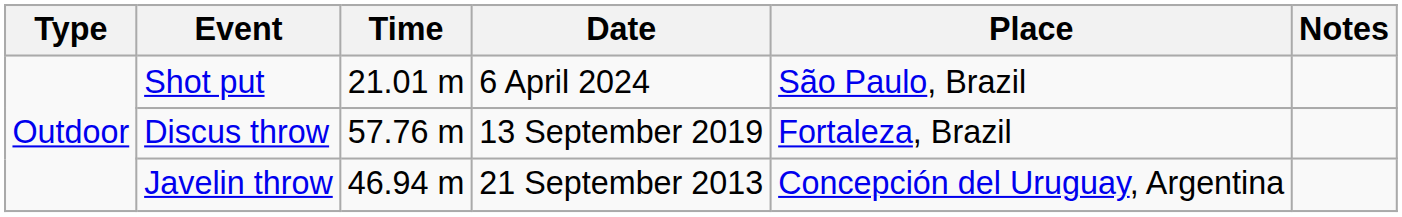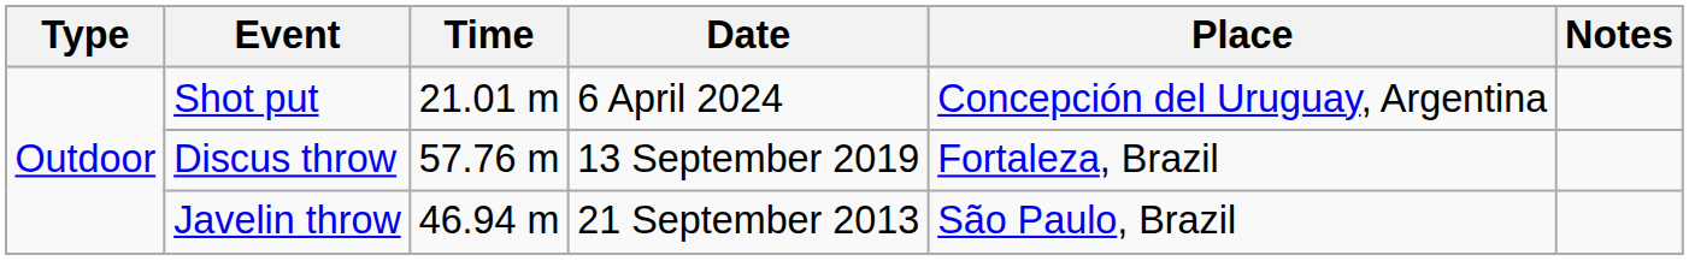 <table class="wikitable">
 <tr>
 <th>Type</th>
 <th>Event</th>
 <th>Time</th>
 <th>Date</th>
 <th>Place</th>
 <th>Notes</th>
 </tr>
 <tr>
 <td rowspan=3><a href='#'>Outdoor</a></td>
 <td><a href='#'>Shot put</a></td>
 <td>21.01 m</td>
 <td>6 April 2024</td>
-<td><a href='#'>São Paulo</a>, Brazil</td>
+<td><a href='#'>Concepción del Uruguay</a>, Argentina</td>
 <td></td>
 </tr>
 <tr>
 <td><a href='#'>Discus throw</a></td>
 <td>57.76 m</td>
 <td>13 September 2019</td>
 <td><a href='#'>Fortaleza</a>, Brazil</td>
 <td></td>
 </tr>
 <tr>
 <td><a href='#'>Javelin throw</a></td>
 <td>46.94 m</td>
 <td>21 September 2013</td>
-<td><a href='#'>Concepción del Uruguay</a>, Argentina</td>
+<td><a href='#'>São Paulo</a>, Brazil</td>
 <td></td>
 </tr>
 </table>
